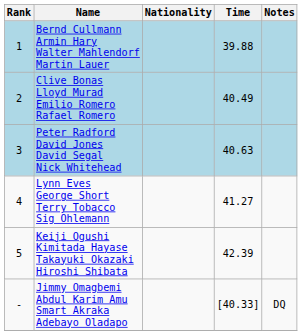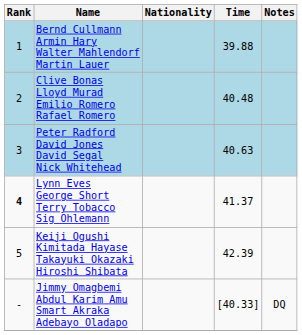 <table class="wikitable sortable" style="text-align:center">
 <tr>
 <th>Rank</th>
 <th>Name</th>
 <th>Nationality</th>
 <th>Time</th>
 <th>Notes</th>
 </tr>
 <tr bgcolor=lightblue>
 <td>1</td>
 <td align=left><a href='#'>Bernd Cullmann</a><br><a href='#'>Armin Hary</a><br><a href='#'>Walter Mahlendorf</a><br><a href='#'>Martin Lauer</a></td>
 <td align=left></td>
 <td>39.88</td>
 <td></td>
 </tr>
 <tr bgcolor=lightblue>
 <td>2</td>
 <td align=left><a href='#'>Clive Bonas</a><br><a href='#'>Lloyd Murad</a><br><a href='#'>Emilio Romero</a><br><a href='#'>Rafael Romero</a></td>
 <td align=left></td>
-<td>40.49</td>
+<td>40.48</td>
 <td></td>
 </tr>
 <tr bgcolor=lightblue>
 <td>3</td>
 <td align=left><a href='#'>Peter Radford</a><br><a href='#'>David Jones</a><br><a href='#'>David Segal</a><br><a href='#'>Nick Whitehead</a></td>
 <td align=left></td>
 <td>40.63</td>
 <td></td>
 </tr>
 <tr>
-<td>4</td>
+<td><strong>4</strong></td>
 <td align=left><a href='#'>Lynn Eves</a><br><a href='#'>George Short</a><br><a href='#'>Terry Tobacco</a><br><a href='#'>Sig Ohlemann</a></td>
 <td align=left></td>
-<td>41.27</td>
+<td>41.37</td>
 <td></td>
 </tr>
 <tr>
 <td>5</td>
 <td align=left><a href='#'>Keiji Ogushi</a><br><a href='#'>Kimitada Hayase</a><br><a href='#'>Takayuki Okazaki</a><br><a href='#'>Hiroshi Shibata</a></td>
 <td align=left></td>
 <td>42.39</td>
 <td></td>
 </tr>
 <tr>
 <td>-</td>
 <td align=left><a href='#'>Jimmy Omagbemi</a><br><a href='#'>Abdul Karim Amu</a><br><a href='#'>Smart Akraka</a><br><a href='#'>Adebayo Oladapo</a></td>
 <td align=left></td>
 <td>[40.33]</td>
 <td>DQ</td>
 </tr>
 <tr>
 </tr>
 </table>
